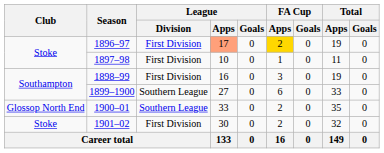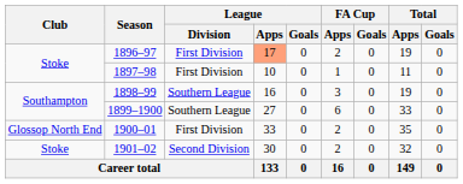 <table class="wikitable" style="text-align: center;">
 <tr>
 <th rowspan="2">Club</th>
 <th rowspan="2">Season</th>
 <th colspan="3">League</th>
 <th colspan="2">FA Cup</th>
 <th colspan="2">Total</th>
 </tr>
 <tr>
 <th>Division</th>
 <th>Apps</th>
 <th>Goals</th>
 <th>Apps</th>
 <th>Goals</th>
 <th>Apps</th>
 <th>Goals</th>
 </tr>
 <tr>
 <td rowspan="2"><a href='#'>Stoke</a></td>
 <td><a href='#'>1896–97</a></td>
 <td><a href='#'>First Division</a></td>
 <td style="background: lightsalmon;">17</td>
 <td>0</td>
-<td style="background: gold;">2</td>
+<td>2</td>
 <td>0</td>
 <td>19</td>
 <td>0</td>
 </tr>
 <tr>
 <td><a href='#'>1897–98</a></td>
 <td>First Division</td>
 <td>10</td>
 <td>0</td>
 <td>1</td>
 <td>0</td>
 <td>11</td>
 <td>0</td>
 </tr>
 <tr>
 <td rowspan="2"><a href='#'>Southampton</a></td>
 <td><a href='#'>1898–99</a></td>
-<td>First Division</td>
+<td><a href='#'>Southern League</a></td>
 <td>16</td>
 <td>0</td>
 <td>3</td>
 <td>0</td>
 <td>19</td>
 <td>0</td>
 </tr>
 <tr>
 <td><a href='#'>1899–1900</a></td>
 <td>Southern League</td>
 <td>27</td>
 <td>0</td>
 <td>6</td>
 <td>0</td>
 <td>33</td>
 <td>0</td>
 </tr>
 <tr>
 <td><a href='#'>Glossop North End</a></td>
 <td><a href='#'>1900–01</a></td>
-<td><a href='#'>Southern League</a></td>
+<td>First Division</td>
 <td>33</td>
 <td>0</td>
 <td>2</td>
 <td>0</td>
 <td>35</td>
 <td>0</td>
 </tr>
 <tr>
 <td><a href='#'>Stoke</a></td>
 <td><a href='#'>1901–02</a></td>
-<td>First Division</td>
+<td><a href='#'>Second Division</a></td>
 <td>30</td>
 <td>0</td>
 <td>2</td>
 <td>0</td>
 <td>32</td>
 <td>0</td>
 </tr>
 <tr>
 <th colspan="3">Career total</th>
 <th>133</th>
 <th>0</th>
 <th>16</th>
 <th>0</th>
 <th>149</th>
 <th>0</th>
 </tr>
 </table>
